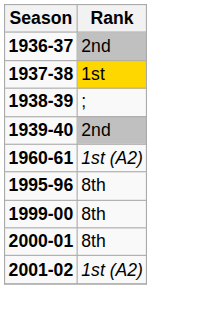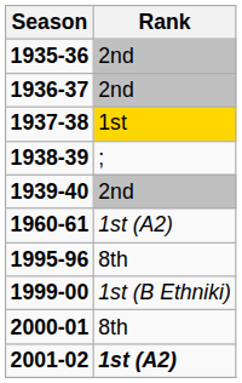 <table class="wikitable">
 <tr style="background: #efefef">
 <th><strong>Season</strong></th>
 <th>Rank</th>
+</tr>
+<tr>
+<td><strong>1935-36</strong></td>
+<td bgcolor="silver">2nd</td>
 </tr>
 <tr>
 <td><strong>1936-37</strong></td>
 <td bgcolor="silver">2nd</td>
 </tr>
 <tr>
 <td><strong>1937-38</strong></td>
 <td bgcolor="gold">1st</td>
 </tr>
 <tr>
 <td><strong>1938-39</strong></td>
 <td>;</td>
 </tr>
 <tr>
 <td><strong>1939-40</strong></td>
 <td bgcolor="silver">2nd</td>
 </tr>
 <tr>
 <td><strong>1960-61</strong></td>
 <td><em>1st (A2)</em></td>
 </tr>
 <tr>
 <td><strong>1995-96</strong></td>
 <td>8th</td>
 </tr>
 <tr>
 <td><strong>1999-00</strong></td>
-<td>8th</td>
+<td><em>1st (B Ethniki)</em></td>
 </tr>
 <tr>
 <td><strong>2000-01</strong></td>
 <td>8th</td>
 </tr>
 <tr>
 <td><strong>2001-02</strong></td>
-<td><em>1st (A2)</em></td>
+<td><strong><em>1st (A2)</em></strong></td>
 </tr>
 <tr>
 </tr>
 </table>
